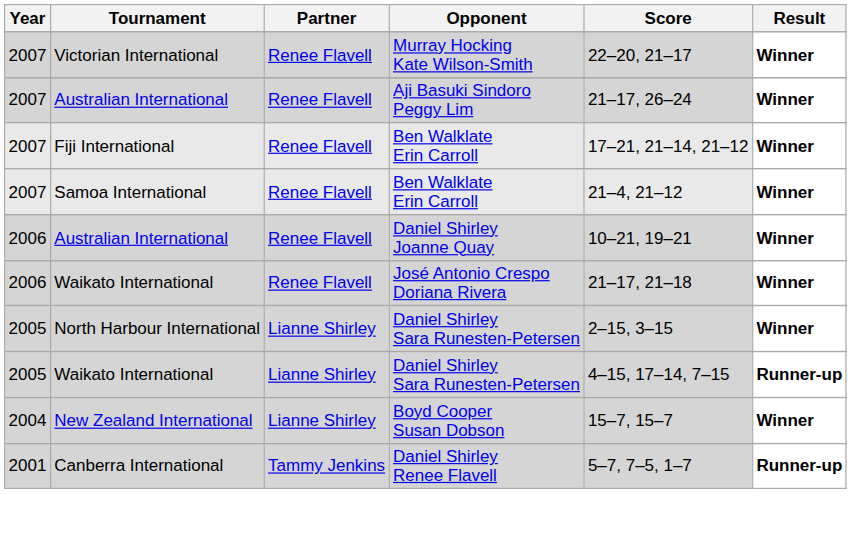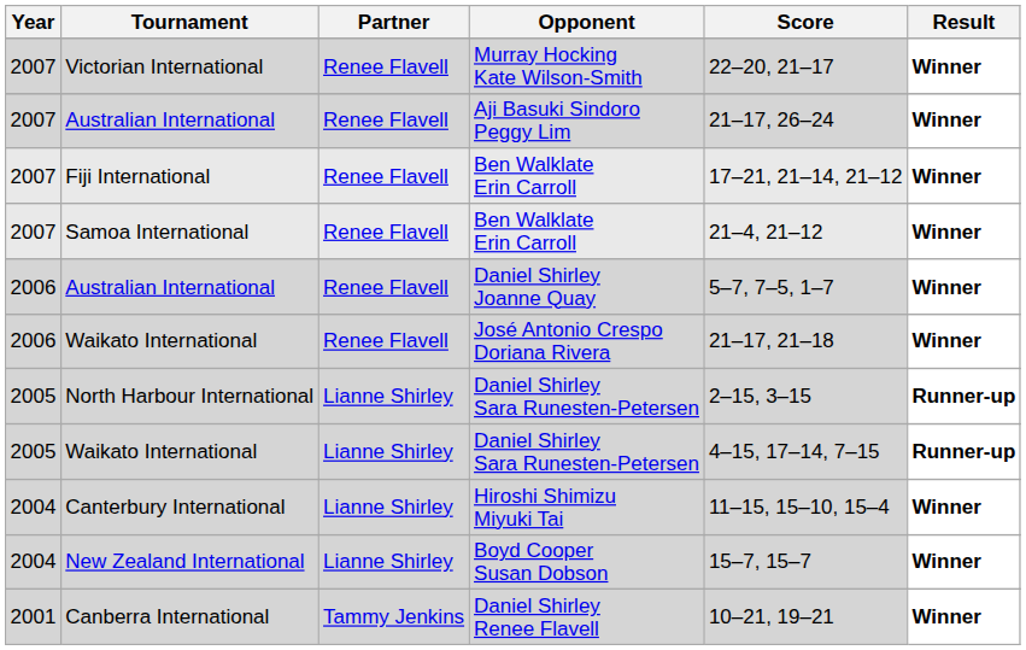 <table class="sortable wikitable" style="font-size: 90%;">
 <tr>
 <th>Year</th>
 <th>Tournament</th>
 <th>Partner</th>
 <th>Opponent</th>
 <th>Score</th>
 <th>Result</th>
 </tr>
 <tr>
 </tr>
 <tr style="background:#D5D5D5">
 <td align="center">2007</td>
 <td align="left">Victorian International</td>
 <td align="left"> <a href='#'>Renee Flavell</a></td>
 <td align="left"> <a href='#'>Murray Hocking</a><br> <a href='#'>Kate Wilson-Smith</a></td>
 <td align="left">22–20, 21–17</td>
 <td style="text-align:left; background:white"> <strong>Winner</strong></td>
 </tr>
 <tr>
 </tr>
 <tr style="background:#D5D5D5">
 <td align="center">2007</td>
 <td align="left"><a href='#'>Australian International</a></td>
 <td align="left"> <a href='#'>Renee Flavell</a></td>
 <td align="left"> <a href='#'>Aji Basuki Sindoro</a><br> <a href='#'>Peggy Lim</a></td>
 <td align="left">21–17, 26–24</td>
 <td style="text-align:left; background:white"> <strong>Winner</strong></td>
 </tr>
 <tr>
 </tr>
 <tr style="background:#E9E9E9">
 <td align="center">2007</td>
 <td align="left">Fiji International</td>
 <td align="left"> <a href='#'>Renee Flavell</a></td>
 <td align="left"> <a href='#'>Ben Walklate</a><br> <a href='#'>Erin Carroll</a></td>
 <td align="left">17–21, 21–14, 21–12</td>
 <td style="text-align:left; background:white"> <strong>Winner</strong></td>
 </tr>
 <tr>
 </tr>
 <tr style="background:#E9E9E9">
 <td align="center">2007</td>
 <td align="left">Samoa International</td>
 <td align="left"> <a href='#'>Renee Flavell</a></td>
 <td align="left"> <a href='#'>Ben Walklate</a><br> <a href='#'>Erin Carroll</a></td>
 <td align="left">21–4, 21–12</td>
 <td style="text-align:left; background:white"> <strong>Winner</strong></td>
 </tr>
 <tr>
 </tr>
 <tr style="background:#D5D5D5">
 <td align="center">2006</td>
 <td align="left"><a href='#'>Australian International</a></td>
 <td align="left"> <a href='#'>Renee Flavell</a></td>
 <td align="left"> <a href='#'>Daniel Shirley</a><br> <a href='#'>Joanne Quay</a></td>
-<td align="left">10–21, 19–21</td>
+<td align="left">5–7, 7–5, 1–7</td>
 <td style="text-align:left; background:white"> <strong>Winner</strong></td>
 </tr>
 <tr>
 </tr>
 <tr style="background:#D5D5D5">
 <td align="center">2006</td>
 <td align="left">Waikato International</td>
 <td align="left"> <a href='#'>Renee Flavell</a></td>
 <td align="left"> <a href='#'>José Antonio Crespo</a><br> <a href='#'>Doriana Rivera</a></td>
 <td align="left">21–17, 21–18</td>
 <td style="text-align:left; background:white"> <strong>Winner</strong></td>
 </tr>
 <tr>
 </tr>
 <tr style="background:#D5D5D5">
 <td align="center">2005</td>
 <td align="left">North Harbour International</td>
 <td align="left"> <a href='#'>Lianne Shirley</a></td>
 <td align="left"> <a href='#'>Daniel Shirley</a><br> <a href='#'>Sara Runesten-Petersen</a></td>
 <td align="left">2–15, 3–15</td>
-<td style="text-align:left; background:white"> <strong>Winner</strong></td>
+<td style="text-align:left; background:white"> <strong>Runner-up</strong></td>
 </tr>
 <tr>
 </tr>
 <tr style="background:#D5D5D5">
 <td align="center">2005</td>
 <td align="left">Waikato International</td>
 <td align="left"> <a href='#'>Lianne Shirley</a></td>
 <td align="left"> <a href='#'>Daniel Shirley</a><br> <a href='#'>Sara Runesten-Petersen</a></td>
 <td align="left">4–15, 17–14, 7–15</td>
 <td style="text-align:left; background:white"> <strong>Runner-up</strong></td>
 </tr>
 <tr>
+</tr>
+<tr style="background:#D5D5D5">
+<td align="center">2004</td>
+<td align="left">Canterbury International</td>
+<td align="left"> <a href='#'>Lianne Shirley</a></td>
+<td align="left"> <a href='#'>Hiroshi Shimizu</a><br> <a href='#'>Miyuki Tai</a></td>
+<td align="left">11–15, 15–10, 15–4</td>
+<td style="text-align:left; background:white"> <strong>Winner</strong></td>
 </tr>
 <tr>
 </tr>
 <tr style="background:#D5D5D5">
 <td align="center">2004</td>
 <td align="left"><a href='#'>New Zealand International</a></td>
 <td align="left"> <a href='#'>Lianne Shirley</a></td>
 <td align="left"> <a href='#'>Boyd Cooper</a><br> <a href='#'>Susan Dobson</a></td>
 <td align="left">15–7, 15–7</td>
 <td style="text-align:left; background:white"> <strong>Winner</strong></td>
 </tr>
 <tr>
 </tr>
 <tr style="background:#D5D5D5">
 <td align="center">2001</td>
 <td align="left">Canberra International</td>
 <td align="left"> <a href='#'>Tammy Jenkins</a></td>
 <td align="left"> <a href='#'>Daniel Shirley</a><br> <a href='#'>Renee Flavell</a></td>
-<td align="left">5–7, 7–5, 1–7</td>
-<td style="text-align:left; background:white"> <strong>Runner-up</strong></td>
+<td align="left">10–21, 19–21</td>
+<td style="text-align:left; background:white"> <strong>Winner</strong></td>
 </tr>
 </table>
